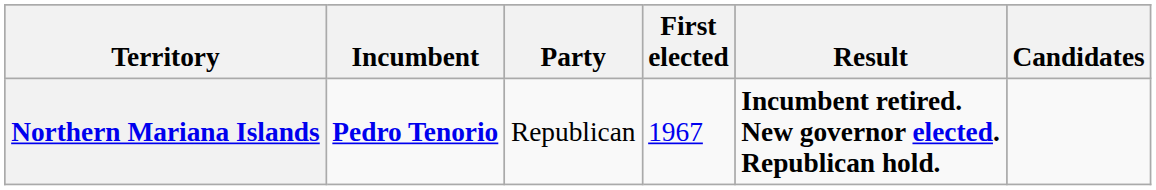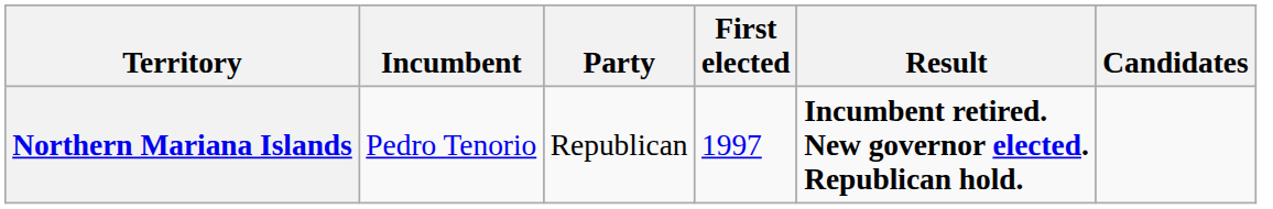 <table class="wikitable sortable">
 <tr valign=bottom>
 <th>Territory</th>
 <th>Incumbent</th>
 <th>Party</th>
 <th>First<br>elected</th>
 <th>Result</th>
 <th>Candidates</th>
 </tr>
 <tr>
 <th><a href='#'>Northern Mariana Islands</a></th>
-<td><strong><a href='#'>Pedro Tenorio</a></strong></td>
+<td><a href='#'>Pedro Tenorio</a></td>
 <td>Republican</td>
-<td><a href='#'>1967</a></td>
+<td><a href='#'>1997</a></td>
 <td><strong>Incumbent retired.<br>New governor <a href='#'>elected</a>.<br>Republican hold.</strong></td>
 <td nowrap></td>
 </tr>
 </table>
